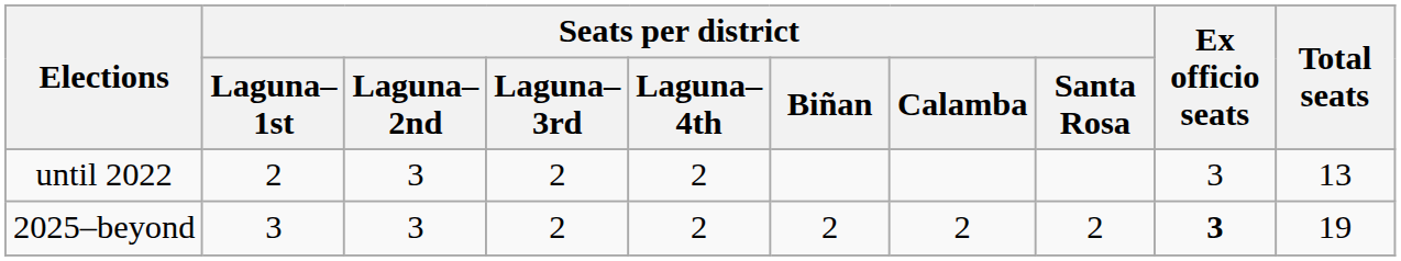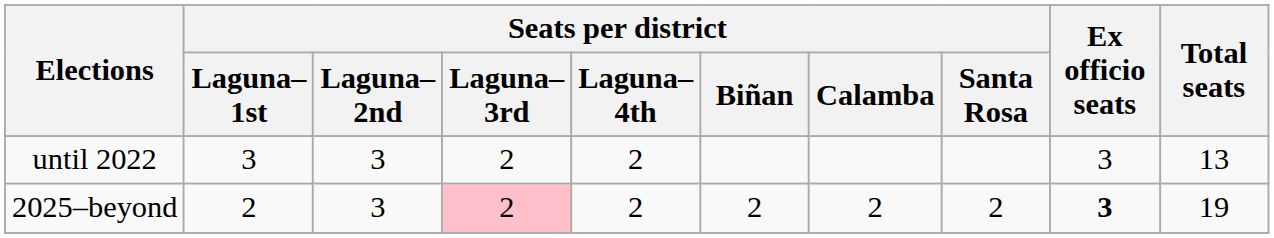 <table class="wikitable" style="text-align:center">
 <tr>
 <th rowspan="2">Elections</th>
 <th colspan="7">Seats per district</th>
 <th rowspan="2" width="50px">Ex officio seats</th>
 <th rowspan="2" width="50px">Total seats</th>
 </tr>
 <tr>
 <th width="50px">Laguna–1st</th>
 <th width="50px">Laguna–2nd</th>
 <th width="50px">Laguna–3rd</th>
 <th width="50px">Laguna–4th</th>
 <th width="50px">Biñan</th>
 <th width="50px">Calamba</th>
 <th width="50px">Santa Rosa</th>
 </tr>
 <tr>
 <td>until 2022 </td>
-<td>2</td>
+<td>3</td>
 <td>3</td>
 <td>2</td>
 <td>2</td>
 <td></td>
 <td></td>
 <td></td>
 <td>3</td>
 <td>13</td>
 </tr>
 <tr>
 <td>2025–beyond</td>
+<td>2</td>
 <td>3</td>
-<td>3</td>
-<td>2</td>
+<td style="background: pink;">2</td>
 <td>2</td>
 <td>2</td>
 <td>2</td>
 <td>2</td>
 <td><strong>3</strong></td>
 <td>19</td>
 </tr>
 </table>
